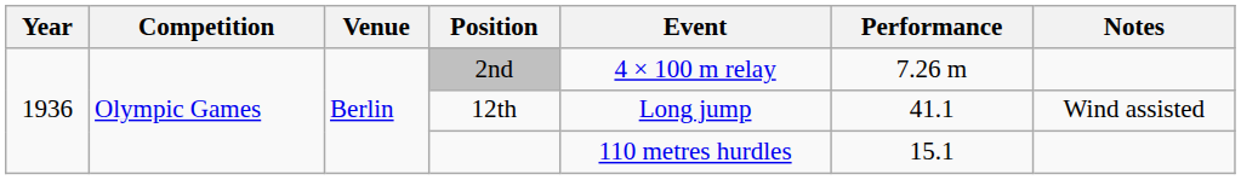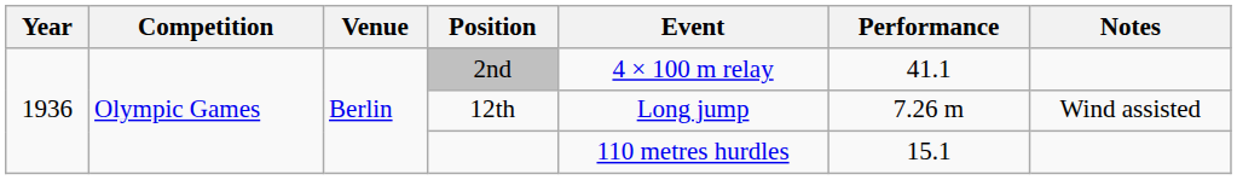 <table class="wikitable" width=55% style="font-size:90%; text-align:center;">
 <tr>
 <th>Year</th>
 <th>Competition</th>
 <th>Venue</th>
 <th>Position</th>
 <th>Event</th>
 <th>Performance</th>
 <th>Notes</th>
 </tr>
 <tr>
 <td rowspan=3>1936</td>
 <td rowspan=3 align=left><a href='#'>Olympic Games</a></td>
 <td rowspan=3 align=left> <a href='#'>Berlin</a></td>
 <td bgcolor=silver>2nd</td>
 <td><a href='#'>4 × 100 m relay</a></td>
-<td>7.26 m</td>
+<td>41.1</td>
 <td></td>
 </tr>
 <tr>
 <td>12th</td>
 <td><a href='#'>Long jump</a></td>
-<td>41.1</td>
+<td>7.26 m</td>
 <td>Wind assisted</td>
 </tr>
 <tr>
 <td></td>
 <td><a href='#'>110 metres hurdles</a></td>
 <td>15.1</td>
 <td></td>
 </tr>
 </table>
